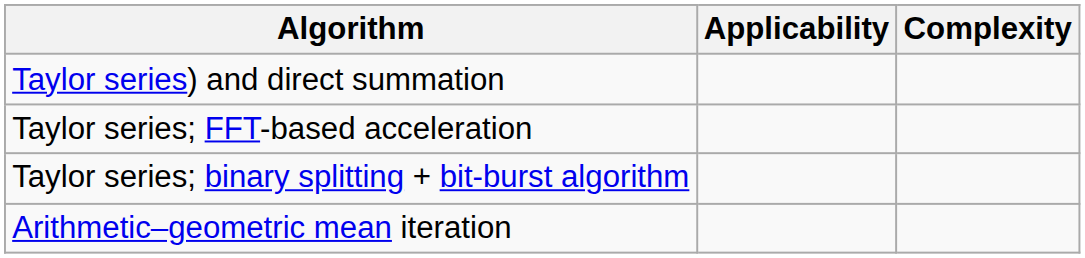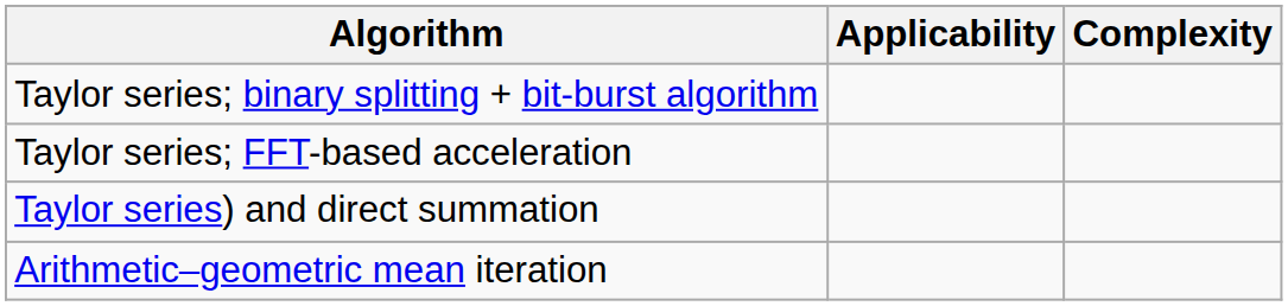 <table class="wikitable">
 <tr>
 <th>Algorithm</th>
 <th>Applicability</th>
 <th>Complexity</th>
 </tr>
 <tr>
-<td><a href='#'>Taylor series</a>) and direct summation</td>
+<td>Taylor series; <a href='#'>binary splitting</a> + <a href='#'>bit-burst algorithm</a></td>
 <td></td>
 <td></td>
 </tr>
 <tr>
 <td>Taylor series; <a href='#'>FFT</a>-based acceleration</td>
 <td></td>
 <td></td>
 </tr>
 <tr>
-<td>Taylor series; <a href='#'>binary splitting</a> + <a href='#'>bit-burst algorithm</a></td>
+<td><a href='#'>Taylor series</a>) and direct summation</td>
 <td></td>
 <td></td>
 </tr>
 <tr>
 <td><a href='#'>Arithmetic–geometric mean</a> iteration</td>
 <td></td>
 <td></td>
 </tr>
 </table>
